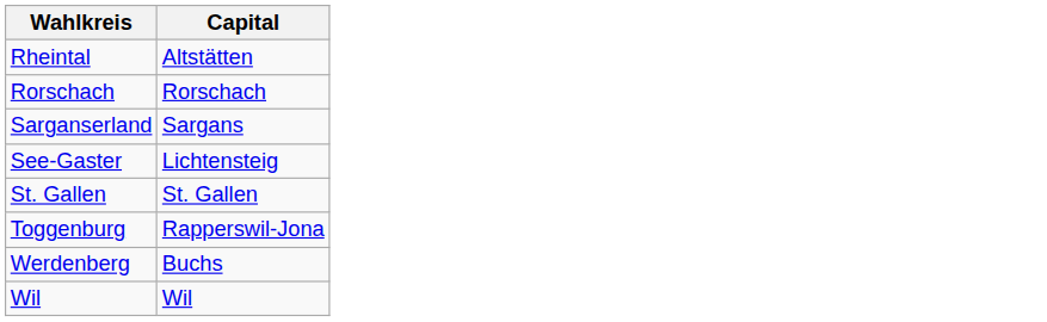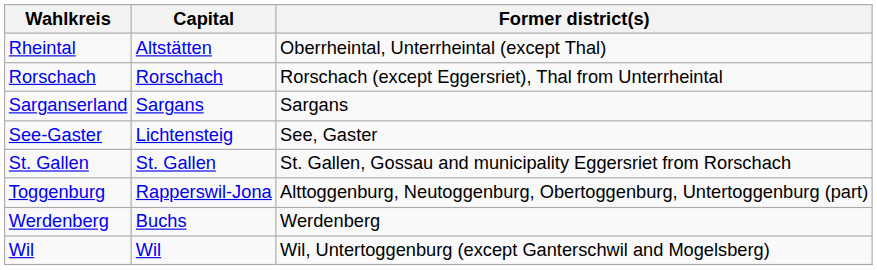 <table class="wikitable sortable">
 <tr>
 <th>Wahlkreis</th>
 <th>Capital</th>
+<th>Former district(s)</th>
 </tr>
 <tr>
 <td><a href='#'>Rheintal</a></td>
 <td><a href='#'>Altstätten</a></td>
+<td>Oberrheintal, Unterrheintal (except Thal)</td>
 </tr>
 <tr>
 <td><a href='#'>Rorschach</a></td>
 <td><a href='#'>Rorschach</a></td>
+<td>Rorschach (except Eggersriet), Thal from Unterrheintal</td>
 </tr>
 <tr>
 <td><a href='#'>Sarganserland</a></td>
 <td><a href='#'>Sargans</a></td>
+<td>Sargans</td>
 </tr>
 <tr>
 <td><a href='#'>See-Gaster</a></td>
 <td><a href='#'>Lichtensteig</a></td>
+<td>See, Gaster</td>
 </tr>
 <tr>
 <td><a href='#'>St. Gallen</a></td>
 <td><a href='#'>St. Gallen</a></td>
+<td>St. Gallen, Gossau and municipality Eggersriet from Rorschach</td>
 </tr>
 <tr>
 <td><a href='#'>Toggenburg</a></td>
 <td><a href='#'>Rapperswil-Jona</a></td>
+<td>Alttoggenburg, Neutoggenburg, Obertoggenburg, Untertoggenburg (part)</td>
 </tr>
 <tr>
 <td><a href='#'>Werdenberg</a></td>
 <td><a href='#'>Buchs</a></td>
+<td>Werdenberg</td>
 </tr>
 <tr>
 <td><a href='#'>Wil</a></td>
 <td><a href='#'>Wil</a></td>
+<td>Wil, Untertoggenburg (except Ganterschwil  and Mogelsberg)</td>
 </tr>
 </table>
